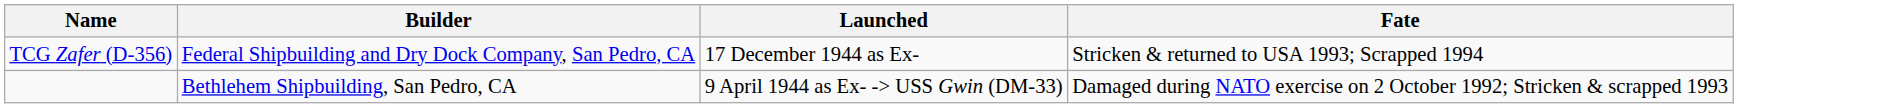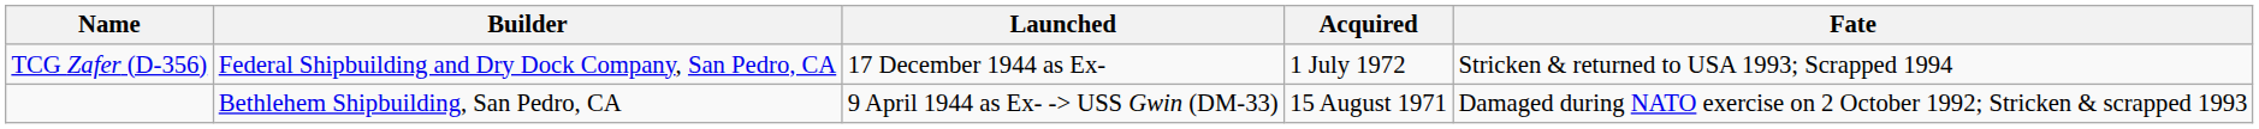 <table class="wikitable">
 <tr>
 <th>Name</th>
 <th>Builder</th>
 <th>Launched</th>
+<th>Acquired</th>
 <th>Fate</th>
 </tr>
 <tr>
 <td><a href='#'>TCG <em>Zafer</em> (D-356)</a></td>
 <td> <a href='#'>Federal Shipbuilding and Dry Dock Company</a>, <a href='#'>San Pedro, CA</a></td>
 <td>17 December 1944 as Ex-</td>
+<td>1 July 1972</td>
 <td>Stricken & returned to USA 1993; Scrapped 1994</td>
 </tr>
 <tr>
 <td></td>
 <td> <a href='#'>Bethlehem Shipbuilding</a>, San Pedro, CA</td>
 <td>9 April 1944 as Ex- -> USS <em>Gwin</em> (DM-33)</td>
+<td>15 August 1971</td>
 <td>Damaged during <a href='#'>NATO</a> exercise on 2 October 1992; Stricken & scrapped 1993</td>
 </tr>
 </table>
